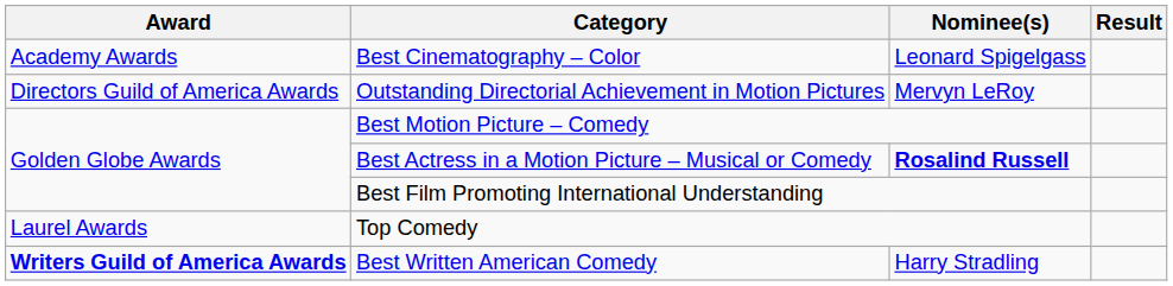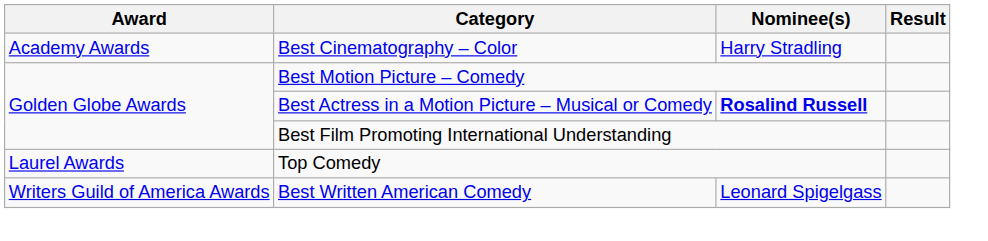 <table class="wikitable plainrowheaders">
 <tr>
 <th>Award</th>
 <th>Category</th>
 <th>Nominee(s)</th>
 <th>Result</th>
 </tr>
 <tr>
 <td><a href='#'>Academy Awards</a></td>
 <td><a href='#'>Best Cinematography – Color</a></td>
-<td><a href='#'>Leonard Spigelgass</a></td>
-<td></td>
-</tr>
-<tr>
-<td><a href='#'>Directors Guild of America Awards</a></td>
-<td><a href='#'>Outstanding Directorial Achievement in Motion Pictures</a></td>
-<td><a href='#'>Mervyn LeRoy</a></td>
+<td><a href='#'>Harry Stradling</a></td>
 <td></td>
 </tr>
 <tr>
 <td rowspan="3"><a href='#'>Golden Globe Awards</a></td>
 <td colspan="2"><a href='#'>Best Motion Picture – Comedy</a></td>
 <td></td>
 </tr>
 <tr>
 <td><a href='#'>Best Actress in a Motion Picture – Musical or Comedy</a></td>
 <td><strong><a href='#'>Rosalind Russell</a></strong></td>
 <td></td>
 </tr>
 <tr>
 <td colspan="2">Best Film Promoting International Understanding</td>
 <td></td>
 </tr>
 <tr>
 <td><a href='#'>Laurel Awards</a></td>
 <td colspan="2">Top Comedy</td>
 <td></td>
 </tr>
 <tr>
-<td><strong><a href='#'>Writers Guild of America Awards</a></strong></td>
+<td><a href='#'>Writers Guild of America Awards</a></td>
 <td><a href='#'>Best Written American Comedy</a></td>
-<td><a href='#'>Harry Stradling</a></td>
+<td><a href='#'>Leonard Spigelgass</a></td>
 <td></td>
 </tr>
 </table>
